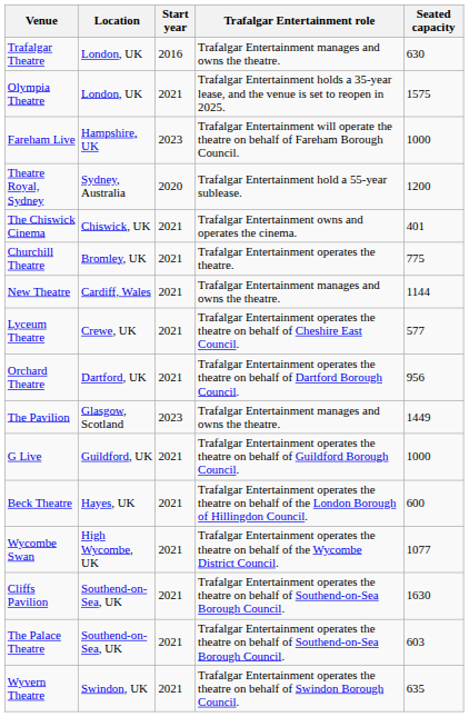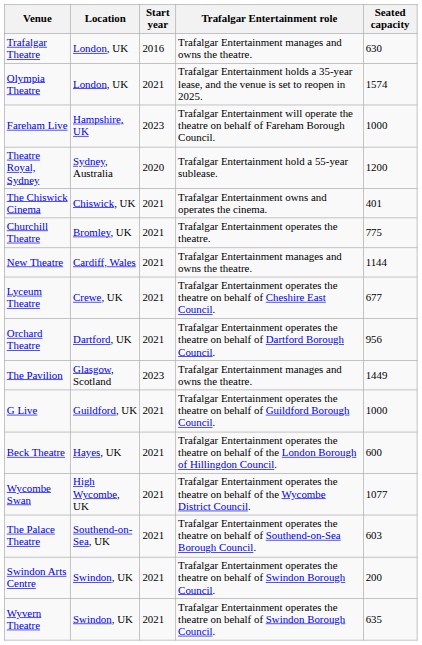 <table class="wikitable">
 <tr>
 <th>Venue</th>
 <th>Location</th>
 <th>Start year</th>
 <th>Trafalgar Entertainment role</th>
 <th>Seated capacity</th>
 </tr>
 <tr>
 <td><a href='#'>Trafalgar Theatre</a></td>
 <td><a href='#'>London</a>, UK</td>
 <td>2016</td>
 <td>Trafalgar Entertainment manages and owns the theatre.</td>
 <td>630</td>
 </tr>
 <tr>
 <td><a href='#'>Olympia Theatre</a></td>
 <td><a href='#'>London</a>, UK</td>
 <td>2021</td>
 <td>Trafalgar Entertainment holds a 35-year lease, and the venue is set to reopen in 2025.</td>
-<td>1575</td>
+<td>1574</td>
 </tr>
 <tr>
 <td><a href='#'>Fareham Live</a></td>
 <td><a href='#'>Hampshire, UK</a></td>
 <td>2023</td>
 <td>Trafalgar Entertainment will operate the theatre on behalf of Fareham Borough Council.</td>
 <td>1000</td>
 </tr>
 <tr>
 <td><a href='#'>Theatre Royal, Sydney</a></td>
 <td><a href='#'>Sydney</a>, Australia</td>
 <td>2020</td>
 <td>Trafalgar Entertainment hold a 55-year sublease.</td>
 <td>1200</td>
 </tr>
 <tr>
 <td><a href='#'>The Chiswick Cinema</a></td>
 <td><a href='#'>Chiswick</a>, UK</td>
 <td>2021</td>
 <td>Trafalgar Entertainment owns and operates the cinema.</td>
 <td>401</td>
 </tr>
 <tr>
 <td><a href='#'>Churchill Theatre</a></td>
 <td><a href='#'>Bromley</a>, UK</td>
 <td>2021</td>
 <td>Trafalgar Entertainment operates the theatre.</td>
 <td>775</td>
 </tr>
 <tr>
 <td><a href='#'>New Theatre</a></td>
 <td><a href='#'>Cardiff, Wales</a></td>
 <td>2021</td>
 <td>Trafalgar Entertainment manages and owns the theatre.</td>
 <td>1144</td>
 </tr>
 <tr>
 <td><a href='#'>Lyceum Theatre</a></td>
 <td><a href='#'>Crewe</a>, UK</td>
 <td>2021</td>
 <td>Trafalgar Entertainment operates the theatre on behalf of <a href='#'>Cheshire East Council</a>.</td>
-<td>577</td>
+<td>677</td>
 </tr>
 <tr>
 <td><a href='#'>Orchard Theatre</a></td>
 <td><a href='#'>Dartford</a>, UK</td>
 <td>2021</td>
 <td>Trafalgar Entertainment operates the theatre on behalf of <a href='#'>Dartford Borough Council</a>.</td>
 <td>956</td>
 </tr>
 <tr>
 <td><a href='#'>The Pavilion</a></td>
 <td><a href='#'>Glasgow</a>, Scotland</td>
 <td>2023</td>
 <td>Trafalgar Entertainment manages and owns the theatre.</td>
 <td>1449</td>
 </tr>
 <tr>
 <td><a href='#'>G Live</a></td>
 <td><a href='#'>Guildford</a>, UK</td>
 <td>2021</td>
 <td>Trafalgar Entertainment operates the theatre on behalf of <a href='#'>Guildford Borough Council</a>.</td>
 <td>1000</td>
 </tr>
 <tr>
 <td><a href='#'>Beck Theatre</a></td>
 <td><a href='#'>Hayes</a>, UK</td>
 <td>2021</td>
 <td>Trafalgar Entertainment operates the theatre on behalf of the <a href='#'>London Borough of Hillingdon Council</a>.</td>
 <td>600</td>
 </tr>
 <tr>
 <td><a href='#'>Wycombe Swan</a></td>
 <td><a href='#'>High Wycombe</a>, UK</td>
 <td>2021</td>
 <td>Trafalgar Entertainment operates the theatre on behalf of the <a href='#'>Wycombe District Council</a>.</td>
 <td>1077</td>
 </tr>
 <tr>
-<td><a href='#'>Cliffs Pavilion</a></td>
-<td><a href='#'>Southend-on-Sea</a>, UK</td>
-<td>2021</td>
-<td>Trafalgar Entertainment operates the theatre on behalf of <a href='#'>Southend-on-Sea Borough Council</a>.</td>
-<td>1630</td>
-</tr>
-<tr>
 <td><a href='#'>The Palace Theatre</a></td>
 <td><a href='#'>Southend-on-Sea</a>, UK</td>
 <td>2021</td>
 <td>Trafalgar Entertainment operates the theatre on behalf of <a href='#'>Southend-on-Sea Borough Council</a>.</td>
 <td>603</td>
+</tr>
+<tr>
+<td><a href='#'>Swindon Arts Centre</a></td>
+<td><a href='#'>Swindon</a>, UK</td>
+<td>2021</td>
+<td>Trafalgar Entertainment operates the theatre on behalf of <a href='#'>Swindon Borough Council</a>.</td>
+<td>200</td>
 </tr>
 <tr>
 <td><a href='#'>Wyvern Theatre</a></td>
 <td><a href='#'>Swindon</a>, UK</td>
 <td>2021</td>
 <td>Trafalgar Entertainment operates the theatre on behalf of <a href='#'>Swindon Borough Council</a>.</td>
 <td>635</td>
 </tr>
 </table>
